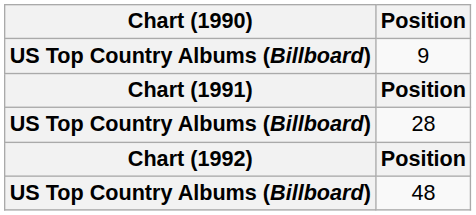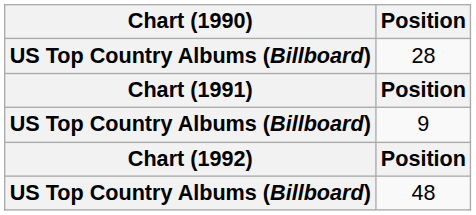 <table class="wikitable plainrowheaders" style="text-align:center">
 <tr>
 <th scope="col">Chart (1990)</th>
 <th scope="col">Position</th>
 </tr>
 <tr>
 <th scope="row">US Top Country Albums (<em>Billboard</em>)</th>
-<td>9</td>
+<td>28</td>
 </tr>
 <tr>
 <th scope="col">Chart (1991)</th>
 <th scope="col">Position</th>
 </tr>
 <tr>
 <th scope="row">US Top Country Albums (<em>Billboard</em>)</th>
-<td>28</td>
+<td>9</td>
 </tr>
 <tr>
 <th scope="col">Chart (1992)</th>
 <th scope="col">Position</th>
 </tr>
 <tr>
 <th scope="row">US Top Country Albums (<em>Billboard</em>)</th>
 <td>48</td>
 </tr>
 </table>
